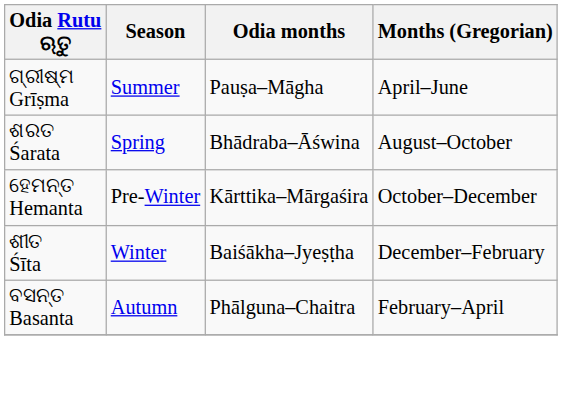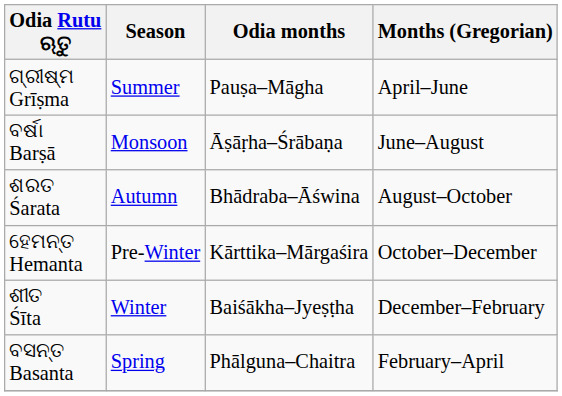 <table class="wikitable">
 <tr>
 <th>Odia <a href='#'>Rutu</a><br>ଋତୁ</th>
 <th>Season</th>
 <th>Odia months</th>
 <th>Months (Gregorian)</th>
 </tr>
 <tr>
 <td>ଗ୍ରୀଷ୍ମ<br>Grīṣma</td>
 <td><a href='#'>Summer</a></td>
 <td>Pauṣa–Māgha</td>
 <td>April–June</td>
 </tr>
 <tr>
+<td>ବର୍ଷା<br>Barṣā</td>
+<td><a href='#'>Monsoon</a></td>
+<td>Āṣāṛha–Śrābaṇa</td>
+<td>June–August</td>
+</tr>
+<tr>
 <td>ଶରତ<br>Śarata</td>
-<td><a href='#'>Spring</a></td>
+<td><a href='#'>Autumn</a></td>
 <td>Bhādraba–Āświna</td>
 <td>August–October</td>
 </tr>
 <tr>
 <td>ହେମନ୍ତ<br>Hemanta</td>
 <td>Pre-<a href='#'>Winter</a></td>
 <td>Kārttika–Mārgaśira</td>
 <td>October–December</td>
 </tr>
 <tr>
 <td>ଶୀତ<br>Śīta</td>
 <td><a href='#'>Winter</a></td>
 <td>Baiśākha–Jyeṣṭha</td>
 <td>December–February</td>
 </tr>
 <tr>
 <td>ବସନ୍ତ<br>Basanta</td>
-<td><a href='#'>Autumn</a></td>
+<td><a href='#'>Spring</a></td>
 <td>Phālguna–Chaitra</td>
 <td>February–April</td>
 </tr>
 <tr>
 </tr>
 </table>
